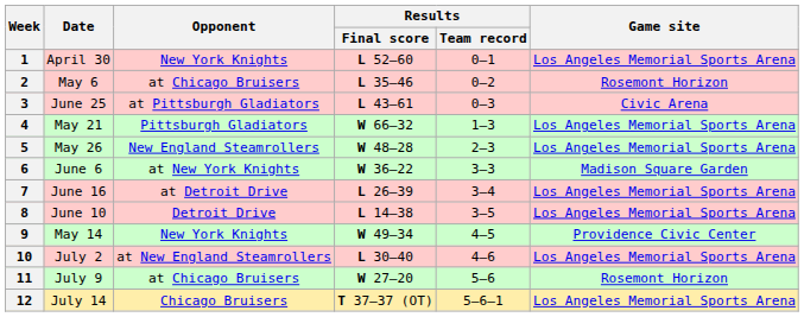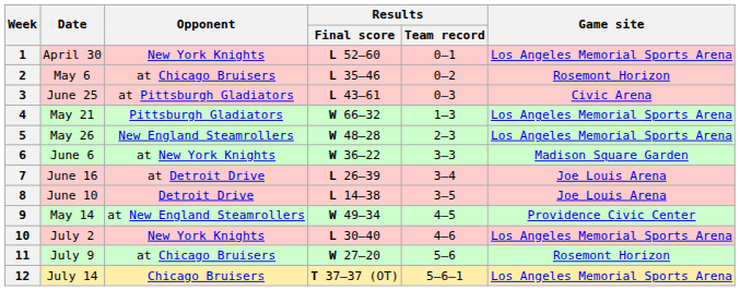 <table class="wikitable" align="center" style="font-size: 92%">
 <tr>
 <th rowspan="2">Week</th>
 <th rowspan="2">Date</th>
 <th rowspan="2">Opponent</th>
 <th colspan="2">Results</th>
 <th rowspan="2">Game site</th>
 </tr>
 <tr>
 <th>Final score</th>
 <th>Team record</th>
 </tr>
 <tr style="background:#fcc">
 <th>1</th>
 <td style="text-align:center;">April 30</td>
 <td style="text-align:center;"><a href='#'>New York Knights</a></td>
 <td style="text-align:center;"><strong>L</strong> 52–60</td>
 <td style="text-align:center;">0–1</td>
 <td style="text-align:center;"><a href='#'>Los Angeles Memorial Sports Arena</a></td>
 </tr>
 <tr style="background:#fcc">
 <th>2</th>
 <td style="text-align:center;">May 6</td>
 <td style="text-align:center;">at <a href='#'>Chicago Bruisers</a></td>
 <td style="text-align:center;"><strong>L</strong> 35–46</td>
 <td style="text-align:center;">0–2</td>
 <td style="text-align:center;"><a href='#'>Rosemont Horizon</a></td>
 </tr>
 <tr style="background:#fcc">
 <th>3</th>
 <td style="text-align:center;">June 25</td>
 <td style="text-align:center;">at <a href='#'>Pittsburgh Gladiators</a></td>
 <td style="text-align:center;"><strong>L</strong> 43–61</td>
 <td style="text-align:center;">0–3</td>
 <td style="text-align:center;"><a href='#'>Civic Arena</a></td>
 </tr>
 <tr style="background:#cfc">
 <th>4</th>
 <td style="text-align:center;">May 21</td>
 <td style="text-align:center;"><a href='#'>Pittsburgh Gladiators</a></td>
 <td style="text-align:center;"><strong>W</strong> 66–32</td>
 <td style="text-align:center;">1–3</td>
 <td style="text-align:center;"><a href='#'>Los Angeles Memorial Sports Arena</a></td>
 </tr>
 <tr style="background:#cfc">
 <th>5</th>
 <td style="text-align:center;">May 26</td>
 <td style="text-align:center;"><a href='#'>New England Steamrollers</a></td>
 <td style="text-align:center;"><strong>W</strong> 48–28</td>
 <td style="text-align:center;">2–3</td>
 <td style="text-align:center;"><a href='#'>Los Angeles Memorial Sports Arena</a></td>
 </tr>
 <tr style="background:#cfc">
 <th>6</th>
 <td style="text-align:center;">June 6</td>
 <td style="text-align:center;">at <a href='#'>New York Knights</a></td>
 <td style="text-align:center;"><strong>W</strong> 36–22</td>
 <td style="text-align:center;">3–3</td>
 <td style="text-align:center;"><a href='#'>Madison Square Garden</a></td>
 </tr>
 <tr style="background:#fcc">
 <th>7</th>
 <td style="text-align:center;">June 16</td>
 <td style="text-align:center;">at <a href='#'>Detroit Drive</a></td>
 <td style="text-align:center;"><strong>L</strong> 26–39</td>
 <td style="text-align:center;">3–4</td>
-<td style="text-align:center;"><a href='#'>Los Angeles Memorial Sports Arena</a></td>
+<td style="text-align:center;"><a href='#'>Joe Louis Arena</a></td>
 </tr>
 <tr style="background:#fcc">
 <th>8</th>
 <td style="text-align:center;">June 10</td>
 <td style="text-align:center;"><a href='#'>Detroit Drive</a></td>
 <td style="text-align:center;"><strong>L</strong> 14–38</td>
 <td style="text-align:center;">3–5</td>
-<td style="text-align:center;"><a href='#'>Los Angeles Memorial Sports Arena</a></td>
+<td style="text-align:center;"><a href='#'>Joe Louis Arena</a></td>
 </tr>
 <tr style="background:#cfc">
 <th>9</th>
 <td style="text-align:center;">May 14</td>
-<td style="text-align:center;"><a href='#'>New York Knights</a></td>
+<td style="text-align:center;">at <a href='#'>New England Steamrollers</a></td>
 <td style="text-align:center;"><strong>W</strong> 49–34</td>
 <td style="text-align:center;">4–5</td>
 <td style="text-align:center;"><a href='#'>Providence Civic Center</a></td>
 </tr>
 <tr style="background:#fcc">
 <th>10</th>
 <td style="text-align:center;">July 2</td>
-<td style="text-align:center;">at <a href='#'>New England Steamrollers</a></td>
+<td style="text-align:center;"><a href='#'>New York Knights</a></td>
 <td style="text-align:center;"><strong>L</strong> 30–40</td>
 <td style="text-align:center;">4–6</td>
 <td style="text-align:center;"><a href='#'>Los Angeles Memorial Sports Arena</a></td>
 </tr>
 <tr style="background:#cfc">
 <th>11</th>
 <td style="text-align:center;">July 9</td>
 <td style="text-align:center;">at <a href='#'>Chicago Bruisers</a></td>
 <td style="text-align:center;"><strong>W</strong> 27–20</td>
 <td style="text-align:center;">5–6</td>
 <td style="text-align:center;"><a href='#'>Rosemont Horizon</a></td>
 </tr>
 <tr style="background:#ffeeaa">
 <th>12</th>
 <td style="text-align:center;">July 14</td>
 <td style="text-align:center;"><a href='#'>Chicago Bruisers</a></td>
 <td style="text-align:center;"><strong>T</strong> 37–37 (OT)</td>
 <td style="text-align:center;">5–6–1</td>
 <td style="text-align:center;"><a href='#'>Los Angeles Memorial Sports Arena</a></td>
 </tr>
 </table>
